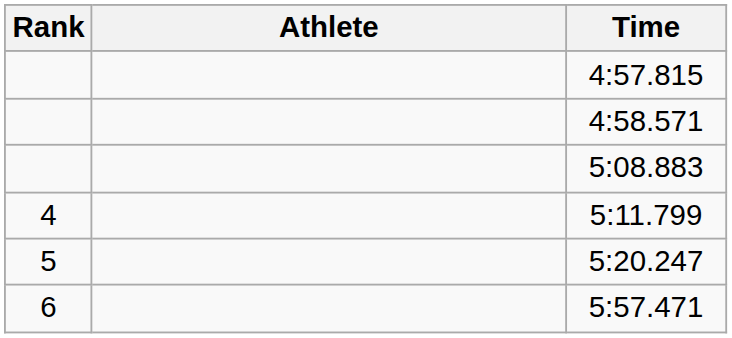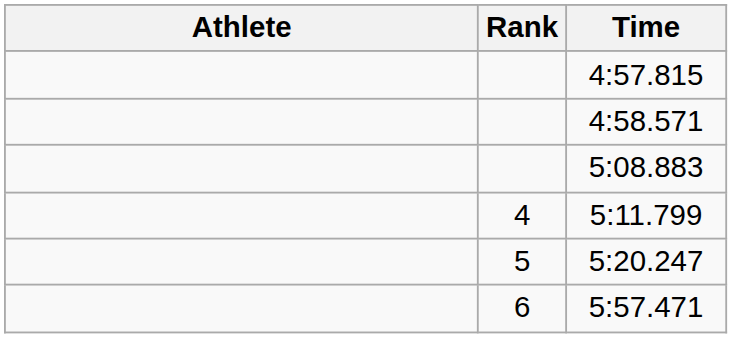 <table class=wikitable style="text-align:center">
 <tr>
+<th width=250>Athlete</th>
 <th width=40>Rank</th>
-<th width=250>Athlete</th>
 <th width=80>Time</th>
 </tr>
 <tr>
+<td align=left></td>
 <td></td>
-<td align=left></td>
 <td>4:57.815</td>
 </tr>
 <tr>
+<td align=left></td>
 <td></td>
-<td align=left></td>
 <td>4:58.571</td>
 </tr>
 <tr>
+<td align=left></td>
 <td></td>
-<td align=left></td>
 <td>5:08.883</td>
 </tr>
 <tr>
+<td align=left></td>
 <td>4</td>
-<td align=left></td>
 <td>5:11.799</td>
 </tr>
 <tr>
+<td align=left></td>
 <td>5</td>
-<td align=left></td>
 <td>5:20.247</td>
 </tr>
 <tr>
+<td align=left></td>
 <td>6</td>
-<td align=left></td>
 <td>5:57.471</td>
 </tr>
 </table>
